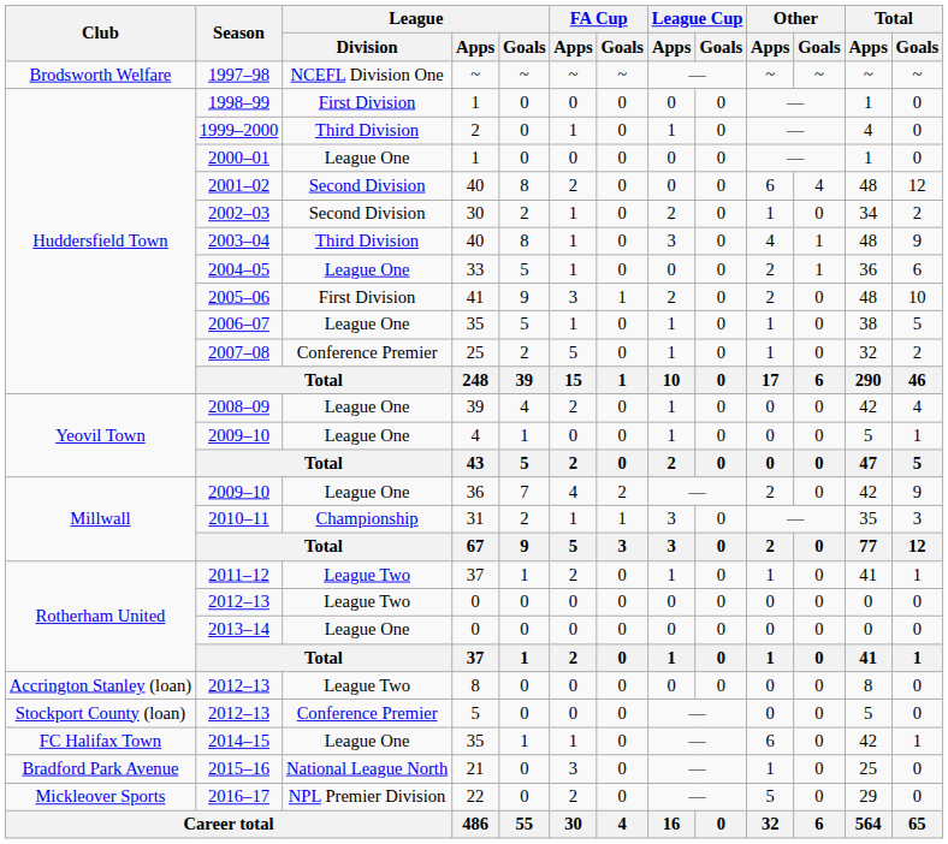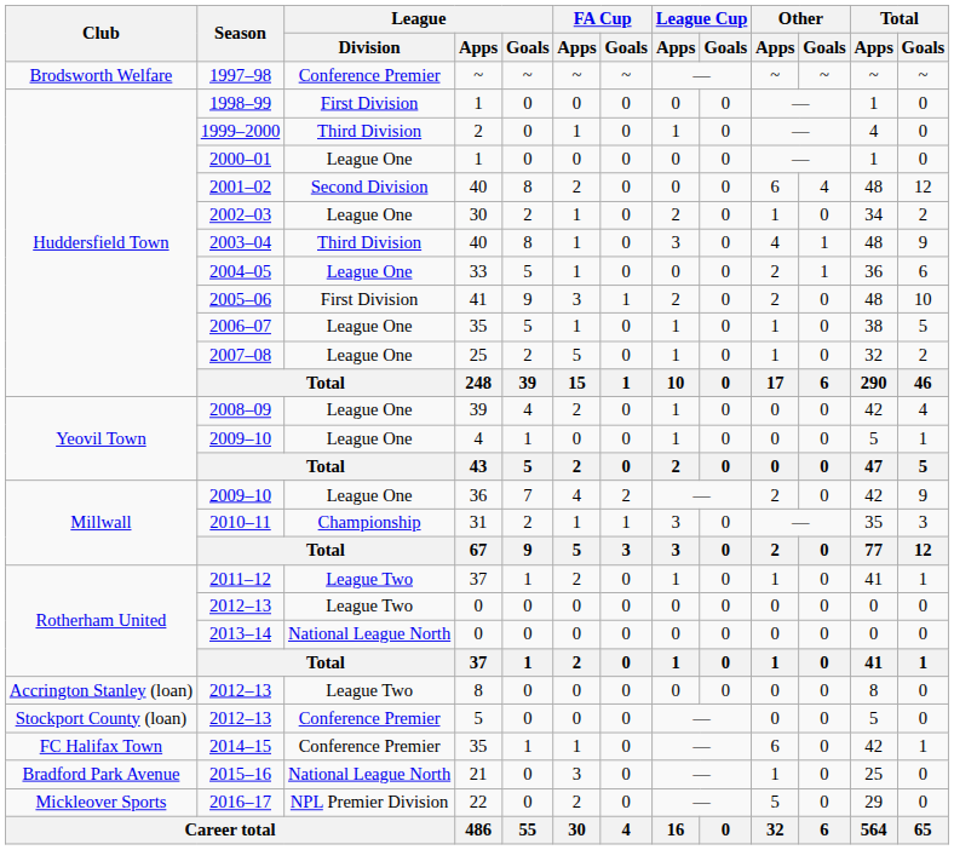 <table class=wikitable style="text-align: center">
 <tr>
 <th rowspan=2>Club</th>
 <th rowspan=2>Season</th>
 <th colspan=3>League</th>
 <th colspan=2><a href='#'>FA Cup</a></th>
 <th colspan=2><a href='#'>League Cup</a></th>
 <th colspan=2>Other</th>
 <th colspan=2>Total</th>
 </tr>
 <tr>
 <th>Division</th>
 <th>Apps</th>
 <th>Goals</th>
 <th>Apps</th>
 <th>Goals</th>
 <th>Apps</th>
 <th>Goals</th>
 <th>Apps</th>
 <th>Goals</th>
 <th>Apps</th>
 <th>Goals</th>
 </tr>
 <tr>
 <td><a href='#'>Brodsworth Welfare</a></td>
 <td><a href='#'>1997–98</a></td>
-<td><a href='#'>NCEFL</a> Division One</td>
+<td><a href='#'>Conference Premier</a></td>
 <td>~</td>
 <td>~</td>
 <td>~</td>
 <td>~</td>
 <td colspan=2>—</td>
 <td>~</td>
 <td>~</td>
 <td>~</td>
 <td>~</td>
 </tr>
 <tr>
 <td rowspan=11><a href='#'>Huddersfield Town</a></td>
 <td><a href='#'>1998–99</a></td>
 <td><a href='#'>First Division</a></td>
 <td>1</td>
 <td>0</td>
 <td>0</td>
 <td>0</td>
 <td>0</td>
 <td>0</td>
 <td colspan=2>—</td>
 <td>1</td>
 <td>0</td>
 </tr>
 <tr>
 <td><a href='#'>1999–2000</a></td>
 <td><a href='#'>Third Division</a></td>
 <td>2</td>
 <td>0</td>
 <td>1</td>
 <td>0</td>
 <td>1</td>
 <td>0</td>
 <td colspan=2>—</td>
 <td>4</td>
 <td>0</td>
 </tr>
 <tr>
 <td><a href='#'>2000–01</a></td>
 <td>League One</td>
 <td>1</td>
 <td>0</td>
 <td>0</td>
 <td>0</td>
 <td>0</td>
 <td>0</td>
 <td colspan=2>—</td>
 <td>1</td>
 <td>0</td>
 </tr>
 <tr>
 <td><a href='#'>2001–02</a></td>
 <td><a href='#'>Second Division</a></td>
 <td>40</td>
 <td>8</td>
 <td>2</td>
 <td>0</td>
 <td>0</td>
 <td>0</td>
 <td>6</td>
 <td>4</td>
 <td>48</td>
 <td>12</td>
 </tr>
 <tr>
 <td><a href='#'>2002–03</a></td>
-<td>Second Division</td>
+<td>League One</td>
 <td>30</td>
 <td>2</td>
 <td>1</td>
 <td>0</td>
 <td>2</td>
 <td>0</td>
 <td>1</td>
 <td>0</td>
 <td>34</td>
 <td>2</td>
 </tr>
 <tr>
 <td><a href='#'>2003–04</a></td>
 <td><a href='#'>Third Division</a></td>
 <td>40</td>
 <td>8</td>
 <td>1</td>
 <td>0</td>
 <td>3</td>
 <td>0</td>
 <td>4</td>
 <td>1</td>
 <td>48</td>
 <td>9</td>
 </tr>
 <tr>
 <td><a href='#'>2004–05</a></td>
 <td><a href='#'>League One</a></td>
 <td>33</td>
 <td>5</td>
 <td>1</td>
 <td>0</td>
 <td>0</td>
 <td>0</td>
 <td>2</td>
 <td>1</td>
 <td>36</td>
 <td>6</td>
 </tr>
 <tr>
 <td><a href='#'>2005–06</a></td>
 <td>First Division</td>
 <td>41</td>
 <td>9</td>
 <td>3</td>
 <td>1</td>
 <td>2</td>
 <td>0</td>
 <td>2</td>
 <td>0</td>
 <td>48</td>
 <td>10</td>
 </tr>
 <tr>
 <td><a href='#'>2006–07</a></td>
 <td>League One</td>
 <td>35</td>
 <td>5</td>
 <td>1</td>
 <td>0</td>
 <td>1</td>
 <td>0</td>
 <td>1</td>
 <td>0</td>
 <td>38</td>
 <td>5</td>
 </tr>
 <tr>
 <td><a href='#'>2007–08</a></td>
-<td>Conference Premier</td>
+<td>League One</td>
 <td>25</td>
 <td>2</td>
 <td>5</td>
 <td>0</td>
 <td>1</td>
 <td>0</td>
 <td>1</td>
 <td>0</td>
 <td>32</td>
 <td>2</td>
 </tr>
 <tr>
 <th colspan=2>Total</th>
 <th>248</th>
 <th>39</th>
 <th>15</th>
 <th>1</th>
 <th>10</th>
 <th>0</th>
 <th>17</th>
 <th>6</th>
 <th>290</th>
 <th>46</th>
 </tr>
 <tr>
 <td rowspan=3><a href='#'>Yeovil Town</a></td>
 <td><a href='#'>2008–09</a></td>
 <td>League One</td>
 <td>39</td>
 <td>4</td>
 <td>2</td>
 <td>0</td>
 <td>1</td>
 <td>0</td>
 <td>0</td>
 <td>0</td>
 <td>42</td>
 <td>4</td>
 </tr>
 <tr>
 <td><a href='#'>2009–10</a></td>
 <td>League One</td>
 <td>4</td>
 <td>1</td>
 <td>0</td>
 <td>0</td>
 <td>1</td>
 <td>0</td>
 <td>0</td>
 <td>0</td>
 <td>5</td>
 <td>1</td>
 </tr>
 <tr>
 <th colspan=2>Total</th>
 <th>43</th>
 <th>5</th>
 <th>2</th>
 <th>0</th>
 <th>2</th>
 <th>0</th>
 <th>0</th>
 <th>0</th>
 <th>47</th>
 <th>5</th>
 </tr>
 <tr>
 <td rowspan=3><a href='#'>Millwall</a></td>
 <td><a href='#'>2009–10</a></td>
 <td>League One</td>
 <td>36</td>
 <td>7</td>
 <td>4</td>
 <td>2</td>
 <td colspan=2>—</td>
 <td>2</td>
 <td>0</td>
 <td>42</td>
 <td>9</td>
 </tr>
 <tr>
 <td><a href='#'>2010–11</a></td>
 <td><a href='#'>Championship</a></td>
 <td>31</td>
 <td>2</td>
 <td>1</td>
 <td>1</td>
 <td>3</td>
 <td>0</td>
 <td colspan=2>—</td>
 <td>35</td>
 <td>3</td>
 </tr>
 <tr>
 <th colspan=2>Total</th>
 <th>67</th>
 <th>9</th>
 <th>5</th>
 <th>3</th>
 <th>3</th>
 <th>0</th>
 <th>2</th>
 <th>0</th>
 <th>77</th>
 <th>12</th>
 </tr>
 <tr>
 <td rowspan=4><a href='#'>Rotherham United</a></td>
 <td><a href='#'>2011–12</a></td>
 <td><a href='#'>League Two</a></td>
 <td>37</td>
 <td>1</td>
 <td>2</td>
 <td>0</td>
 <td>1</td>
 <td>0</td>
 <td>1</td>
 <td>0</td>
 <td>41</td>
 <td>1</td>
 </tr>
 <tr>
 <td><a href='#'>2012–13</a></td>
 <td>League Two</td>
 <td>0</td>
 <td>0</td>
 <td>0</td>
 <td>0</td>
 <td>0</td>
 <td>0</td>
 <td>0</td>
 <td>0</td>
 <td>0</td>
 <td>0</td>
 </tr>
 <tr>
 <td><a href='#'>2013–14</a></td>
-<td>League One</td>
+<td><a href='#'>National League North</a></td>
 <td>0</td>
 <td>0</td>
 <td>0</td>
 <td>0</td>
 <td>0</td>
 <td>0</td>
 <td>0</td>
 <td>0</td>
 <td>0</td>
 <td>0</td>
 </tr>
 <tr>
 <th colspan=2>Total</th>
 <th>37</th>
 <th>1</th>
 <th>2</th>
 <th>0</th>
 <th>1</th>
 <th>0</th>
 <th>1</th>
 <th>0</th>
 <th>41</th>
 <th>1</th>
 </tr>
 <tr>
 <td><a href='#'>Accrington Stanley</a> (loan)</td>
 <td><a href='#'>2012–13</a></td>
 <td>League Two</td>
 <td>8</td>
 <td>0</td>
 <td>0</td>
 <td>0</td>
 <td>0</td>
 <td>0</td>
 <td>0</td>
 <td>0</td>
 <td>8</td>
 <td>0</td>
 </tr>
 <tr>
 <td><a href='#'>Stockport County</a> (loan)</td>
 <td><a href='#'>2012–13</a></td>
 <td><a href='#'>Conference Premier</a></td>
 <td>5</td>
 <td>0</td>
 <td>0</td>
 <td>0</td>
 <td colspan=2>—</td>
 <td>0</td>
 <td>0</td>
 <td>5</td>
 <td>0</td>
 </tr>
 <tr>
 <td><a href='#'>FC Halifax Town</a></td>
 <td><a href='#'>2014–15</a></td>
-<td>League One</td>
+<td>Conference Premier</td>
 <td>35</td>
 <td>1</td>
 <td>1</td>
 <td>0</td>
 <td colspan=2>—</td>
 <td>6</td>
 <td>0</td>
 <td>42</td>
 <td>1</td>
 </tr>
 <tr>
 <td><a href='#'>Bradford Park Avenue</a></td>
 <td><a href='#'>2015–16</a></td>
 <td><a href='#'>National League North</a></td>
 <td>21</td>
 <td>0</td>
 <td>3</td>
 <td>0</td>
 <td colspan=2>—</td>
 <td>1</td>
 <td>0</td>
 <td>25</td>
 <td>0</td>
 </tr>
 <tr>
 <td><a href='#'>Mickleover Sports</a></td>
 <td><a href='#'>2016–17</a></td>
 <td><a href='#'>NPL</a> Premier Division</td>
 <td>22</td>
 <td>0</td>
 <td>2</td>
 <td>0</td>
 <td colspan=2>—</td>
 <td>5</td>
 <td>0</td>
 <td>29</td>
 <td>0</td>
 </tr>
 <tr>
 <th colspan=3>Career total</th>
 <th>486</th>
 <th>55</th>
 <th>30</th>
 <th>4</th>
 <th>16</th>
 <th>0</th>
 <th>32</th>
 <th>6</th>
 <th>564</th>
 <th>65</th>
 </tr>
 </table>
